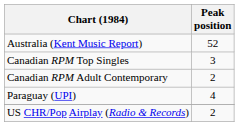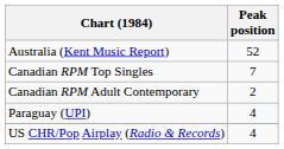 <table class="wikitable sortable">
 <tr>
 <th>Chart (1984)</th>
 <th>Peak<br>position</th>
 </tr>
 <tr>
 <td>Australia (<a href='#'>Kent Music Report</a>)</td>
 <td style="text-align:center;">52</td>
 </tr>
 <tr>
 <td>Canadian <em>RPM</em> Top Singles</td>
-<td style="text-align:center;">3</td>
+<td style="text-align:center;">7</td>
 </tr>
 <tr>
 <td>Canadian <em>RPM</em> Adult Contemporary</td>
 <td style="text-align:center;">2</td>
 </tr>
 <tr>
 <td>Paraguay (<a href='#'>UPI</a>)</td>
 <td align="center">4</td>
 </tr>
 <tr>
 </tr>
 <tr>
 </tr>
 <tr>
 <td>US <a href='#'>CHR/Pop</a> <a href='#'>Airplay</a> (<em><a href='#'>Radio & Records</a></em>)</td>
-<td align="center">2</td>
+<td align="center">4</td>
 </tr>
 </table>
